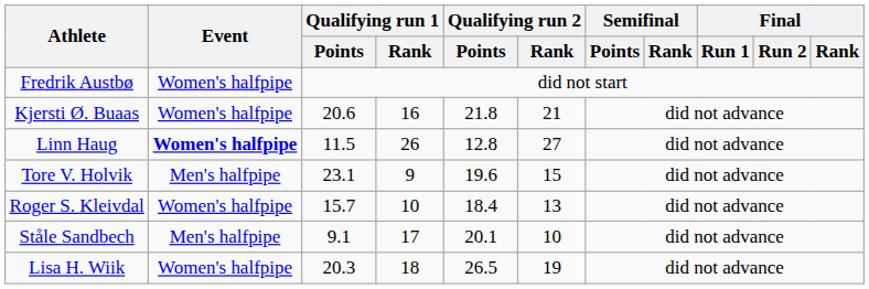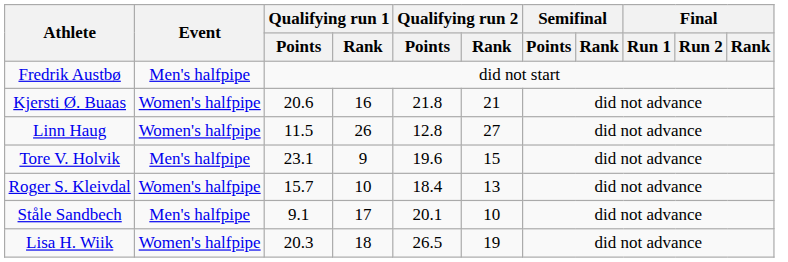 <table class=wikitable style="font-size:90%; text-align:center">
 <tr>
 <th rowspan="2">Athlete</th>
 <th rowspan="2">Event</th>
 <th colspan="2">Qualifying run 1</th>
 <th colspan="2">Qualifying run 2</th>
 <th colspan="2">Semifinal</th>
 <th colspan="3">Final</th>
 </tr>
 <tr>
 <th>Points</th>
 <th>Rank</th>
 <th>Points</th>
 <th>Rank</th>
 <th>Points</th>
 <th>Rank</th>
 <th>Run 1</th>
 <th>Run 2</th>
 <th>Rank</th>
 </tr>
 <tr>
 <td><a href='#'>Fredrik Austbø</a></td>
-<td><a href='#'>Women's halfpipe</a></td>
+<td><a href='#'>Men's halfpipe</a></td>
 <td align="center" colspan="9">did not start</td>
 </tr>
 <tr>
 <td><a href='#'>Kjersti Ø. Buaas</a></td>
 <td><a href='#'>Women's halfpipe</a></td>
 <td align="center">20.6</td>
 <td align="center">16</td>
 <td align="center">21.8</td>
 <td align="center">21</td>
 <td colspan=5 align="center">did not advance</td>
 </tr>
 <tr>
 <td><a href='#'>Linn Haug</a></td>
-<td><strong><a href='#'>Women's halfpipe</a></strong></td>
+<td><a href='#'>Women's halfpipe</a></td>
 <td align="center">11.5</td>
 <td align="center">26</td>
 <td align="center">12.8</td>
 <td align="center">27</td>
 <td colspan=5 align="center">did not advance</td>
 </tr>
 <tr>
 <td><a href='#'>Tore V. Holvik</a></td>
 <td><a href='#'>Men's halfpipe</a></td>
 <td align="center">23.1</td>
 <td align="center">9</td>
 <td align="center">19.6</td>
 <td align="center">15</td>
 <td align="center" colspan="5">did not advance</td>
 </tr>
 <tr>
 <td><a href='#'>Roger S. Kleivdal</a></td>
 <td><a href='#'>Women's halfpipe</a></td>
 <td align="center">15.7</td>
 <td align="center">10</td>
 <td align="center">18.4</td>
 <td align="center">13</td>
 <td align="center" colspan="5">did not advance</td>
 </tr>
 <tr>
 <td><a href='#'>Ståle Sandbech</a></td>
 <td><a href='#'>Men's halfpipe</a></td>
 <td align="center">9.1</td>
 <td align="center">17</td>
 <td align="center">20.1</td>
 <td align="center">10</td>
 <td align="center" colspan="5">did not advance</td>
 </tr>
 <tr>
 <td><a href='#'>Lisa H. Wiik</a></td>
 <td><a href='#'>Women's halfpipe</a></td>
 <td align="center">20.3</td>
 <td align="center">18</td>
 <td align="center">26.5</td>
 <td align="center">19</td>
 <td colspan=5 align="center">did not advance</td>
 </tr>
 </table>
